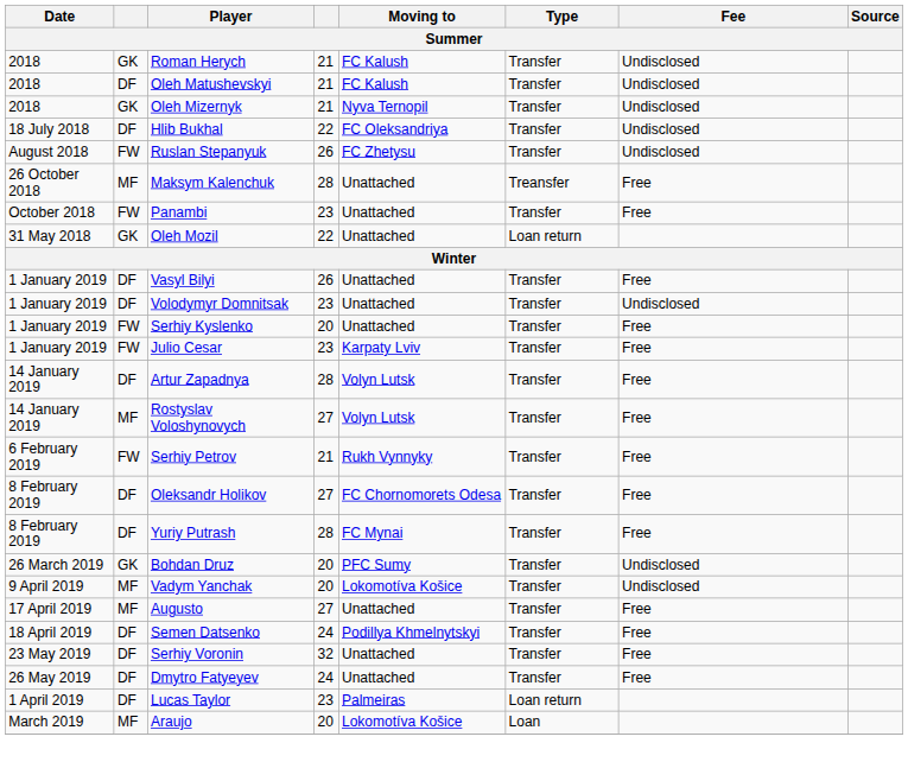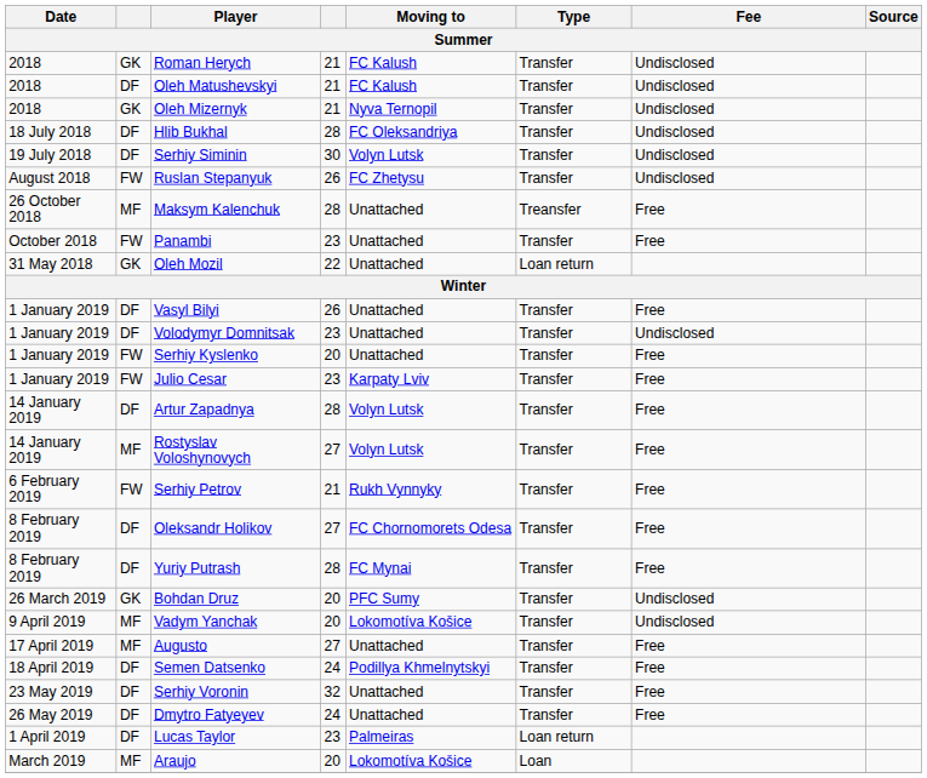 <table class="wikitable sortable">
 <tr>
 <th style="width:115px;">Date</th>
 <th style="width:30px;"></th>
 <th style="width:180px;">Player</th>
 <th style="width:20px;"></th>
 <th style="width:180px;">Moving to</th>
 <th style="width:120px;" class="unsortable">Type</th>
 <th style="width:250px;" class="unsortable">Fee</th>
 <th style="width:20px;">Source</th>
 </tr>
 <tr>
 <th colspan=8>Summer</th>
 </tr>
 <tr>
 <td>2018</td>
 <td>GK</td>
 <td> <a href='#'>Roman Herych</a></td>
 <td>21</td>
 <td> <a href='#'>FC Kalush</a></td>
 <td>Transfer</td>
 <td>Undisclosed</td>
 <td></td>
 </tr>
 <tr>
 <td>2018</td>
 <td>DF</td>
 <td> <a href='#'>Oleh Matushevskyi</a></td>
 <td>21</td>
 <td> <a href='#'>FC Kalush</a></td>
 <td>Transfer</td>
 <td>Undisclosed</td>
 <td></td>
 </tr>
 <tr>
 <td>2018</td>
 <td>GK</td>
 <td> <a href='#'>Oleh Mizernyk</a></td>
 <td>21</td>
 <td> <a href='#'>Nyva Ternopil</a></td>
 <td>Transfer</td>
 <td>Undisclosed</td>
 <td></td>
 </tr>
 <tr>
 <td>18 July 2018</td>
 <td>DF</td>
 <td> <a href='#'>Hlib Bukhal</a></td>
-<td>22</td>
+<td>28</td>
 <td> <a href='#'>FC Oleksandriya</a></td>
+<td>Transfer</td>
+<td>Undisclosed</td>
+<td></td>
+</tr>
+<tr>
+<td>19 July 2018</td>
+<td>DF</td>
+<td> <a href='#'>Serhiy Siminin</a></td>
+<td>30</td>
+<td> <a href='#'>Volyn Lutsk</a></td>
 <td>Transfer</td>
 <td>Undisclosed</td>
 <td></td>
 </tr>
 <tr>
 <td>August 2018</td>
 <td>FW</td>
 <td> <a href='#'>Ruslan Stepanyuk</a></td>
 <td>26</td>
 <td> <a href='#'>FC Zhetysu</a></td>
 <td>Transfer</td>
 <td>Undisclosed</td>
 <td></td>
 </tr>
 <tr>
 <td>26 October 2018</td>
 <td>MF</td>
 <td> <a href='#'>Maksym Kalenchuk</a></td>
 <td>28</td>
 <td>Unattached</td>
 <td>Treansfer</td>
 <td>Free</td>
 <td></td>
 </tr>
 <tr>
 <td>October 2018</td>
 <td>FW</td>
 <td> <a href='#'>Panambi</a></td>
 <td>23</td>
 <td>Unattached</td>
 <td>Transfer</td>
 <td>Free</td>
 <td></td>
 </tr>
 <tr>
 <td>31 May 2018</td>
 <td>GK</td>
 <td> <a href='#'>Oleh Mozil</a></td>
 <td>22</td>
 <td>Unattached</td>
 <td>Loan return</td>
 <td></td>
 <td></td>
 </tr>
 <tr>
 <th colspan=8>Winter</th>
 </tr>
 <tr>
 <td>1 January 2019</td>
 <td>DF</td>
 <td> <a href='#'>Vasyl Bilyi</a></td>
 <td>26</td>
 <td>Unattached</td>
 <td>Transfer</td>
 <td>Free</td>
 <td></td>
 </tr>
 <tr>
 <td>1 January 2019</td>
 <td>DF</td>
 <td> <a href='#'>Volodymyr Domnitsak</a></td>
 <td>23</td>
 <td>Unattached</td>
 <td>Transfer</td>
 <td>Undisclosed</td>
 <td></td>
 </tr>
 <tr>
 <td>1 January 2019</td>
 <td>FW</td>
 <td> <a href='#'>Serhiy Kyslenko</a></td>
 <td>20</td>
 <td>Unattached</td>
 <td>Transfer</td>
 <td>Free</td>
 <td></td>
 </tr>
 <tr>
 <td>1 January 2019</td>
 <td>FW</td>
 <td> <a href='#'>Julio Cesar</a></td>
 <td>23</td>
 <td> <a href='#'>Karpaty Lviv</a></td>
 <td>Transfer</td>
 <td>Free</td>
 <td></td>
 </tr>
 <tr>
 <td>14 January 2019</td>
 <td>DF</td>
 <td> <a href='#'>Artur Zapadnya</a></td>
 <td>28</td>
 <td> <a href='#'>Volyn Lutsk</a></td>
 <td>Transfer</td>
 <td>Free</td>
 <td></td>
 </tr>
 <tr>
 <td>14 January 2019</td>
 <td>MF</td>
 <td> <a href='#'>Rostyslav Voloshynovych</a></td>
 <td>27</td>
 <td> <a href='#'>Volyn Lutsk</a></td>
 <td>Transfer</td>
 <td>Free</td>
 <td></td>
 </tr>
 <tr>
 <td>6 February 2019</td>
 <td>FW</td>
 <td> <a href='#'>Serhiy Petrov</a></td>
 <td>21</td>
 <td> <a href='#'>Rukh Vynnyky</a></td>
 <td>Transfer</td>
 <td>Free</td>
 <td></td>
 </tr>
 <tr>
 <td>8 February 2019</td>
 <td>DF</td>
 <td> <a href='#'>Oleksandr Holikov</a></td>
 <td>27</td>
 <td> <a href='#'>FC Chornomorets Odesa</a></td>
 <td>Transfer</td>
 <td>Free</td>
 <td></td>
 </tr>
 <tr>
 <td>8 February 2019</td>
 <td>DF</td>
 <td> <a href='#'>Yuriy Putrash</a></td>
 <td>28</td>
 <td> <a href='#'>FC Mynai</a></td>
 <td>Transfer</td>
 <td>Free</td>
 <td></td>
 </tr>
 <tr>
 <td>26 March 2019</td>
 <td>GK</td>
 <td> <a href='#'>Bohdan Druz</a></td>
 <td>20</td>
 <td> <a href='#'>PFC Sumy</a></td>
 <td>Transfer</td>
 <td>Undisclosed</td>
 <td></td>
 </tr>
 <tr>
 <td>9 April 2019</td>
 <td>MF</td>
 <td> <a href='#'>Vadym Yanchak</a></td>
 <td>20</td>
 <td> <a href='#'>Lokomotíva Košice</a></td>
 <td>Transfer</td>
 <td>Undisclosed</td>
 <td></td>
 </tr>
 <tr>
 <td>17 April 2019</td>
 <td>MF</td>
 <td> <a href='#'>Augusto</a></td>
 <td>27</td>
 <td>Unattached</td>
 <td>Transfer</td>
 <td>Free</td>
 <td></td>
 </tr>
 <tr>
 <td>18 April 2019</td>
 <td>DF</td>
 <td> <a href='#'>Semen Datsenko</a></td>
 <td>24</td>
 <td> <a href='#'>Podillya Khmelnytskyi</a></td>
 <td>Transfer</td>
 <td>Free</td>
 <td></td>
 </tr>
 <tr>
 <td>23 May 2019</td>
 <td>DF</td>
 <td> <a href='#'>Serhiy Voronin</a></td>
 <td>32</td>
 <td>Unattached</td>
 <td>Transfer</td>
 <td>Free</td>
 <td></td>
 </tr>
 <tr>
 <td>26 May 2019</td>
 <td>DF</td>
 <td> <a href='#'>Dmytro Fatyeyev</a></td>
 <td>24</td>
 <td>Unattached</td>
 <td>Transfer</td>
 <td>Free</td>
 <td></td>
 </tr>
 <tr>
 <td>1 April 2019</td>
 <td>DF</td>
 <td> <a href='#'>Lucas Taylor</a></td>
 <td>23</td>
 <td> <a href='#'>Palmeiras</a></td>
 <td>Loan return</td>
 <td></td>
 <td></td>
 </tr>
 <tr>
 <td>March 2019</td>
 <td>MF</td>
 <td> <a href='#'>Araujo</a></td>
 <td>20</td>
 <td> <a href='#'>Lokomotíva Košice</a></td>
 <td>Loan</td>
 <td></td>
 <td></td>
 </tr>
 <tr>
 </tr>
 </table>
